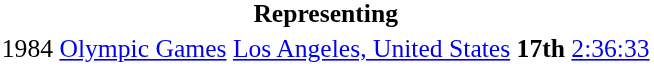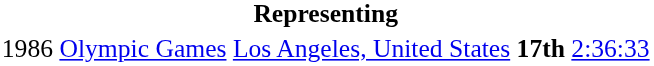 <table>
 <tr>
 <th colspan="5">Representing </th>
 </tr>
 <tr>
-<td>1984</td>
+<td>1986</td>
 <td><a href='#'>Olympic Games</a></td>
 <td><a href='#'>Los Angeles, United States</a></td>
 <td><strong>17th</strong></td>
 <td><a href='#'>2:36:33</a></td>
 </tr>
 </table>
